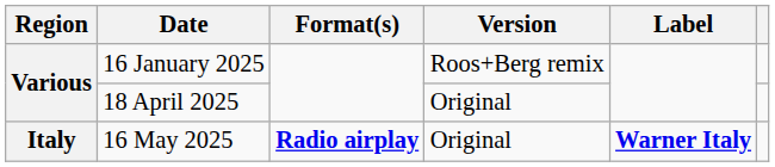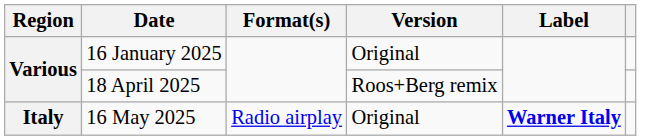 <table class="wikitable plainrowheaders">
 <tr>
 <th scope="col">Region</th>
 <th scope="col">Date</th>
 <th scope="col">Format(s)</th>
 <th scope="col">Version</th>
 <th scope="col">Label</th>
 <th scope="col"></th>
 </tr>
 <tr>
 <th scope="row" rowspan="2">Various</th>
 <td>16 January 2025</td>
 <td rowspan="2"></td>
-<td>Roos+Berg remix</td>
+<td>Original</td>
 <td rowspan="2"></td>
 <td style="text-align:center"></td>
 </tr>
 <tr>
 <td>18 April 2025</td>
-<td>Original</td>
+<td>Roos+Berg remix</td>
 <td style="text-align:center"></td>
 </tr>
 <tr>
 <th scope="row">Italy</th>
 <td>16 May 2025</td>
-<td><strong><a href='#'>Radio airplay</a></strong></td>
+<td><a href='#'>Radio airplay</a></td>
 <td>Original</td>
 <td><strong><a href='#'>Warner Italy</a></strong></td>
 <td style="text-align:center"></td>
 </tr>
 </table>
